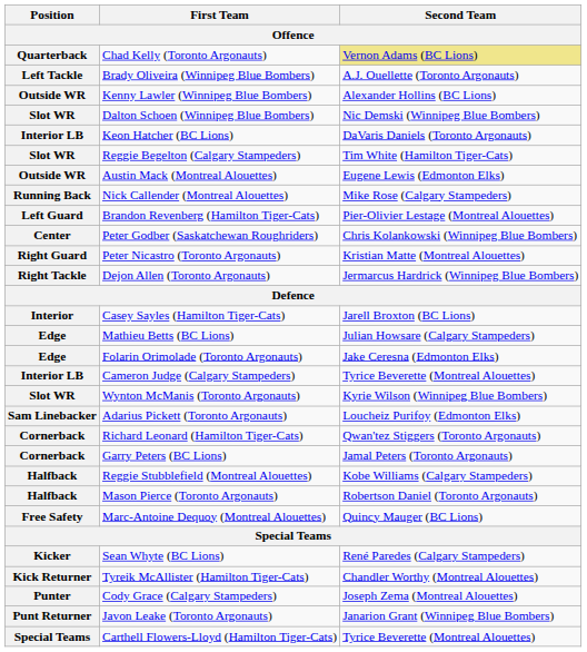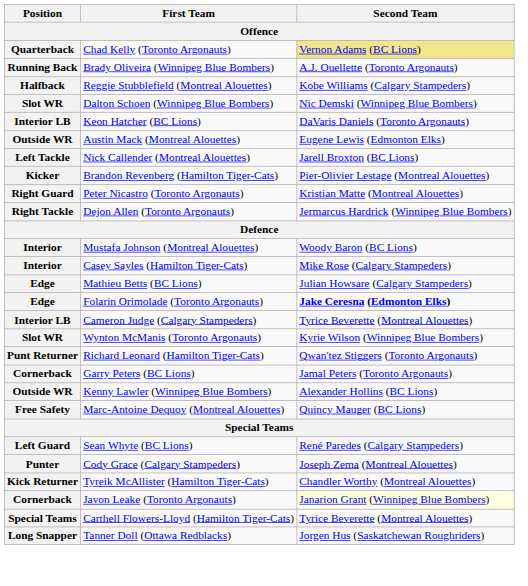 <table class="wikitable collapsible collapsed">
 <tr>
 <th>Position</th>
 <th>First Team</th>
 <th>Second Team</th>
 </tr>
 <tr>
 <th colspan="3" align="center">Offence</th>
 </tr>
 <tr>
 <th>Quarterback</th>
 <td><a href='#'>Chad Kelly</a> (<a href='#'>Toronto Argonauts</a>)</td>
 <td style="background: khaki;"><a href='#'>Vernon Adams</a> (<a href='#'>BC Lions</a>)</td>
 </tr>
 <tr>
-<th>Left Tackle</th>
+<th>Running Back</th>
 <td><a href='#'>Brady Oliveira</a> (<a href='#'>Winnipeg Blue Bombers</a>)</td>
 <td><a href='#'>A.J. Ouellette</a> (<a href='#'>Toronto Argonauts</a>)</td>
 </tr>
 <tr>
-<th>Outside WR</th>
-<td><a href='#'>Kenny Lawler</a> (<a href='#'>Winnipeg Blue Bombers</a>)</td>
-<td><a href='#'>Alexander Hollins</a> (<a href='#'>BC Lions</a>)</td>
+<th>Halfback</th>
+<td><a href='#'>Reggie Stubblefield</a> (<a href='#'>Montreal Alouettes</a>)</td>
+<td><a href='#'>Kobe Williams</a> (<a href='#'>Calgary Stampeders</a>)</td>
 </tr>
 <tr>
 <th>Slot WR</th>
 <td><a href='#'>Dalton Schoen</a> (<a href='#'>Winnipeg Blue Bombers</a>)</td>
 <td><a href='#'>Nic Demski</a> (<a href='#'>Winnipeg Blue Bombers</a>)</td>
 </tr>
 <tr>
 <th>Interior LB</th>
 <td><a href='#'>Keon Hatcher</a> (<a href='#'>BC Lions</a>)</td>
 <td><a href='#'>DaVaris Daniels</a> (<a href='#'>Toronto Argonauts</a>)</td>
 </tr>
 <tr>
-<th>Slot WR</th>
-<td><a href='#'>Reggie Begelton</a> (<a href='#'>Calgary Stampeders</a>)</td>
-<td><a href='#'>Tim White</a> (<a href='#'>Hamilton Tiger-Cats</a>)</td>
-</tr>
-<tr>
 <th>Outside WR</th>
 <td><a href='#'>Austin Mack</a> (<a href='#'>Montreal Alouettes</a>)</td>
 <td><a href='#'>Eugene Lewis</a> (<a href='#'>Edmonton Elks</a>)</td>
 </tr>
 <tr>
-<th>Running Back</th>
+<th>Left Tackle</th>
 <td><a href='#'>Nick Callender</a> (<a href='#'>Montreal Alouettes</a>)</td>
-<td><a href='#'>Mike Rose</a> (<a href='#'>Calgary Stampeders</a>)</td>
+<td><a href='#'>Jarell Broxton</a> (<a href='#'>BC Lions</a>)</td>
 </tr>
 <tr>
-<th>Left Guard</th>
+<th>Kicker</th>
 <td><a href='#'>Brandon Revenberg</a> (<a href='#'>Hamilton Tiger-Cats</a>)</td>
 <td><a href='#'>Pier-Olivier Lestage</a> (<a href='#'>Montreal Alouettes</a>)</td>
-</tr>
-<tr>
-<th>Center</th>
-<td><a href='#'>Peter Godber</a> (<a href='#'>Saskatchewan Roughriders</a>)</td>
-<td><a href='#'>Chris Kolankowski</a> (<a href='#'>Winnipeg Blue Bombers</a>)</td>
 </tr>
 <tr>
 <th>Right Guard</th>
 <td><a href='#'>Peter Nicastro</a> (<a href='#'>Toronto Argonauts</a>)</td>
 <td><a href='#'>Kristian Matte</a> (<a href='#'>Montreal Alouettes</a>)</td>
 </tr>
 <tr>
 <th>Right Tackle</th>
 <td><a href='#'>Dejon Allen</a> (<a href='#'>Toronto Argonauts</a>)</td>
 <td><a href='#'>Jermarcus Hardrick</a> (<a href='#'>Winnipeg Blue Bombers</a>)</td>
 </tr>
 <tr>
 <th colspan="3" align="center">Defence</th>
 </tr>
 <tr>
 <th>Interior</th>
+<td><a href='#'>Mustafa Johnson</a> (<a href='#'>Montreal Alouettes</a>)</td>
+<td><a href='#'>Woody Baron</a> (<a href='#'>BC Lions</a>)</td>
+</tr>
+<tr>
+<th>Interior</th>
 <td><a href='#'>Casey Sayles</a> (<a href='#'>Hamilton Tiger-Cats</a>)</td>
-<td><a href='#'>Jarell Broxton</a> (<a href='#'>BC Lions</a>)</td>
+<td><a href='#'>Mike Rose</a> (<a href='#'>Calgary Stampeders</a>)</td>
 </tr>
 <tr>
 <th>Edge</th>
 <td><a href='#'>Mathieu Betts</a> (<a href='#'>BC Lions</a>)</td>
 <td><a href='#'>Julian Howsare</a> (<a href='#'>Calgary Stampeders</a>)</td>
 </tr>
 <tr>
 <th>Edge</th>
 <td><a href='#'>Folarin Orimolade</a> (<a href='#'>Toronto Argonauts</a>)</td>
-<td><a href='#'>Jake Ceresna</a> (<a href='#'>Edmonton Elks</a>)</td>
+<td><strong><a href='#'>Jake Ceresna</a> (<a href='#'>Edmonton Elks</a>)</strong></td>
 </tr>
 <tr>
 <th>Interior LB</th>
 <td><a href='#'>Cameron Judge</a> (<a href='#'>Calgary Stampeders</a>)</td>
 <td><a href='#'>Tyrice Beverette</a> (<a href='#'>Montreal Alouettes</a>)</td>
 </tr>
 <tr>
 <th>Slot WR</th>
 <td><a href='#'>Wynton McManis</a> (<a href='#'>Toronto Argonauts</a>)</td>
 <td><a href='#'>Kyrie Wilson</a> (<a href='#'>Winnipeg Blue Bombers</a>)</td>
 </tr>
 <tr>
-<th>Sam Linebacker</th>
-<td><a href='#'>Adarius Pickett</a> (<a href='#'>Toronto Argonauts</a>)</td>
-<td><a href='#'>Loucheiz Purifoy</a> (<a href='#'>Edmonton Elks</a>)</td>
-</tr>
-<tr>
-<th>Cornerback</th>
+<th>Punt Returner</th>
 <td><a href='#'>Richard Leonard</a> (<a href='#'>Hamilton Tiger-Cats</a>)</td>
 <td><a href='#'>Qwan'tez Stiggers</a> (<a href='#'>Toronto Argonauts</a>)</td>
 </tr>
 <tr>
 <th>Cornerback</th>
 <td><a href='#'>Garry Peters</a> (<a href='#'>BC Lions</a>)</td>
 <td><a href='#'>Jamal Peters</a> (<a href='#'>Toronto Argonauts</a>)</td>
 </tr>
 <tr>
-<th>Halfback</th>
-<td><a href='#'>Reggie Stubblefield</a> (<a href='#'>Montreal Alouettes</a>)</td>
-<td><a href='#'>Kobe Williams</a> (<a href='#'>Calgary Stampeders</a>)</td>
-</tr>
-<tr>
-<th>Halfback</th>
-<td><a href='#'>Mason Pierce</a> (<a href='#'>Toronto Argonauts</a>)</td>
-<td><a href='#'>Robertson Daniel</a> (<a href='#'>Toronto Argonauts</a>)</td>
+<th>Outside WR</th>
+<td><a href='#'>Kenny Lawler</a> (<a href='#'>Winnipeg Blue Bombers</a>)</td>
+<td><a href='#'>Alexander Hollins</a> (<a href='#'>BC Lions</a>)</td>
 </tr>
 <tr>
 <th>Free Safety</th>
 <td><a href='#'>Marc-Antoine Dequoy</a> (<a href='#'>Montreal Alouettes</a>)</td>
 <td><a href='#'>Quincy Mauger</a> (<a href='#'>BC Lions</a>)</td>
 </tr>
 <tr>
 <th colspan="3" align="center">Special Teams</th>
 </tr>
 <tr>
-<th>Kicker</th>
+<th>Left Guard</th>
 <td><a href='#'>Sean Whyte</a> (<a href='#'>BC Lions</a>)</td>
 <td><a href='#'>René Paredes</a> (<a href='#'>Calgary Stampeders</a>)</td>
+</tr>
+<tr>
+<th>Punter</th>
+<td><a href='#'>Cody Grace</a> (<a href='#'>Calgary Stampeders</a>)</td>
+<td><a href='#'>Joseph Zema</a> (<a href='#'>Montreal Alouettes</a>)</td>
 </tr>
 <tr>
 <th>Kick Returner</th>
 <td><a href='#'>Tyreik McAllister</a> (<a href='#'>Hamilton Tiger-Cats</a>)</td>
 <td><a href='#'>Chandler Worthy</a> (<a href='#'>Montreal Alouettes</a>)</td>
 </tr>
 <tr>
-<th>Punter</th>
-<td><a href='#'>Cody Grace</a> (<a href='#'>Calgary Stampeders</a>)</td>
-<td><a href='#'>Joseph Zema</a> (<a href='#'>Montreal Alouettes</a>)</td>
-</tr>
-<tr>
-<th>Punt Returner</th>
+<th>Cornerback</th>
 <td><a href='#'>Javon Leake</a> (<a href='#'>Toronto Argonauts</a>)</td>
-<td><a href='#'>Janarion Grant</a> (<a href='#'>Winnipeg Blue Bombers</a>)</td>
+<td style="background: lightyellow;"><a href='#'>Janarion Grant</a> (<a href='#'>Winnipeg Blue Bombers</a>)</td>
 </tr>
 <tr>
 <th>Special Teams</th>
 <td><a href='#'>Carthell Flowers-Lloyd</a> (<a href='#'>Hamilton Tiger-Cats</a>)</td>
 <td><a href='#'>Tyrice Beverette</a> (<a href='#'>Montreal Alouettes</a>)</td>
 </tr>
+<tr>
+<th>Long Snapper</th>
+<td><a href='#'>Tanner Doll</a> (<a href='#'>Ottawa Redblacks</a>)</td>
+<td><a href='#'>Jorgen Hus</a> (<a href='#'>Saskatchewan Roughriders</a>)</td>
+</tr>
 </table>
